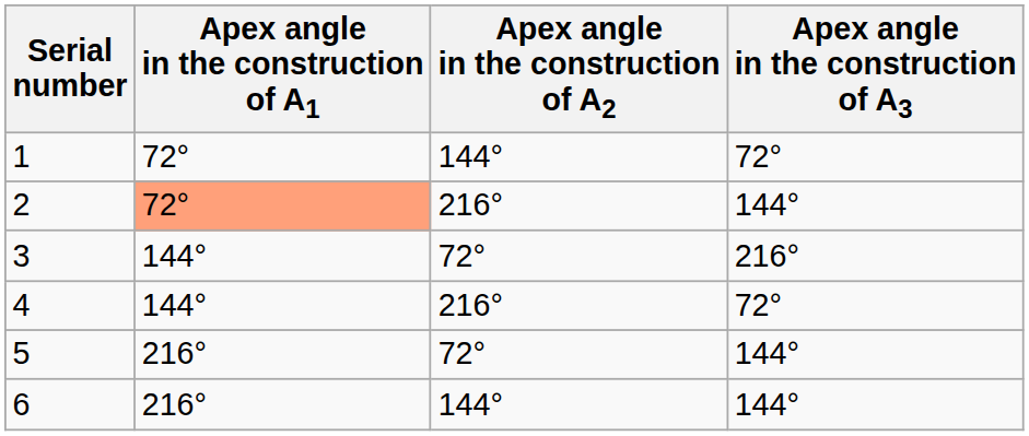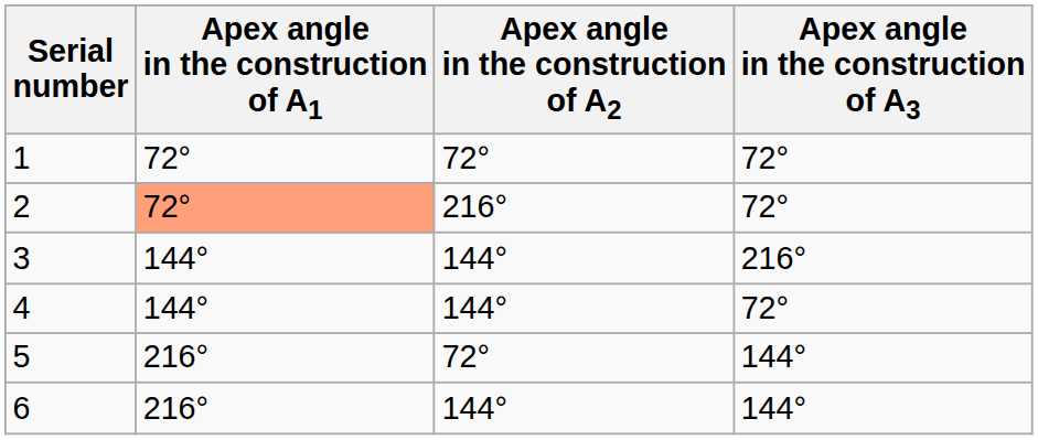 <table class="wikitable">
 <tr>
 <th>Serial<br>number</th>
 <th>Apex angle <br> in the construction<br> of A<sub>1</sub></th>
 <th>Apex angle <br> in the construction<br> of A<sub>2</sub></th>
 <th>Apex angle <br> in the construction<br> of A<sub>3</sub></th>
 </tr>
 <tr>
 <td>1</td>
 <td>72°</td>
-<td>144°</td>
+<td>72°</td>
 <td>72°</td>
 </tr>
 <tr>
 <td>2</td>
 <td style="background: lightsalmon;">72°</td>
 <td>216°</td>
-<td>144°</td>
+<td>72°</td>
 </tr>
 <tr>
 <td>3</td>
 <td>144°</td>
-<td>72°</td>
+<td>144°</td>
 <td>216°</td>
 </tr>
 <tr>
 <td>4</td>
 <td>144°</td>
-<td>216°</td>
+<td>144°</td>
 <td>72°</td>
 </tr>
 <tr>
 <td>5</td>
 <td>216°</td>
 <td>72°</td>
 <td>144°</td>
 </tr>
 <tr>
 <td>6</td>
 <td>216°</td>
 <td>144°</td>
 <td>144°</td>
 </tr>
 </table>
